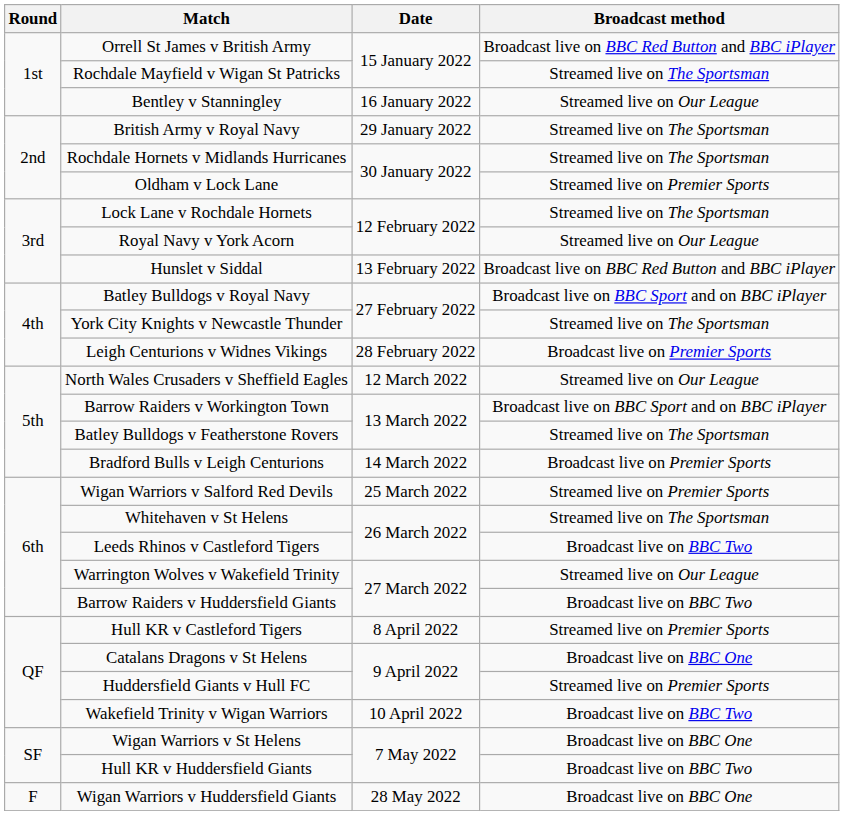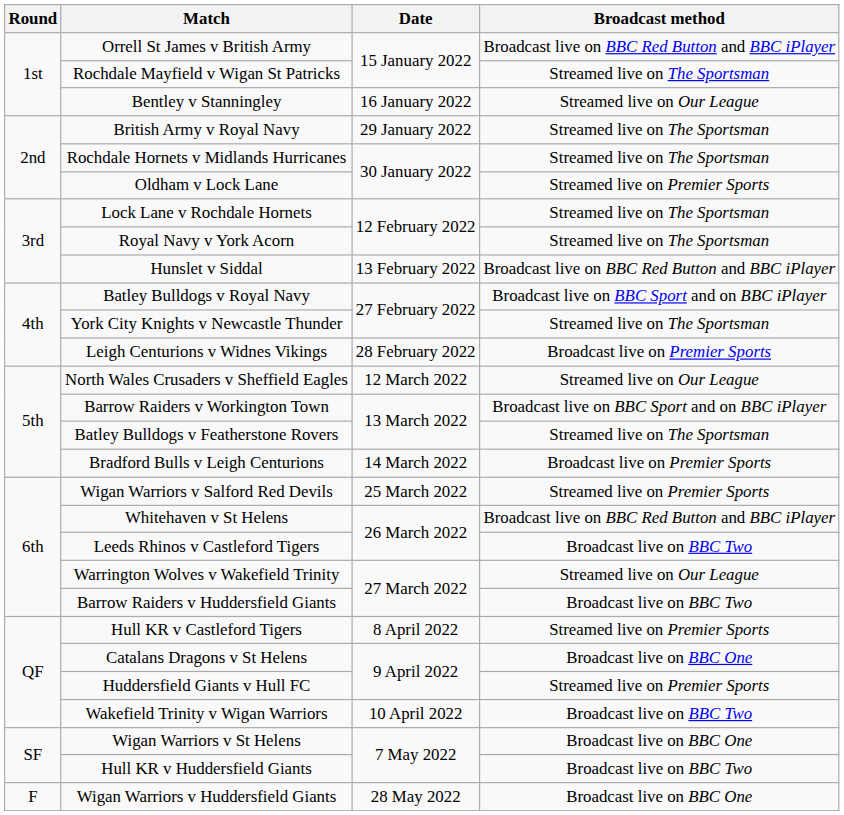 <table class="wikitable" style="border-collapse:collapse; font-size:90%; text-align:center">
 <tr>
 <th>Round</th>
 <th>Match</th>
 <th>Date</th>
 <th>Broadcast method</th>
 </tr>
 <tr>
 <td rowspan=3>1st</td>
 <td>Orrell St James v British Army</td>
 <td rowspan=2>15 January 2022</td>
 <td>Broadcast live on <em><a href='#'>BBC Red Button</a></em> and  <em><a href='#'>BBC iPlayer</a></em></td>
 </tr>
 <tr>
 <td>Rochdale Mayfield v Wigan St Patricks</td>
 <td>Streamed live on <em><a href='#'>The Sportsman</a></em></td>
 </tr>
 <tr>
 <td>Bentley v Stanningley</td>
 <td>16 January 2022</td>
 <td>Streamed live on <em>Our League</em></td>
 </tr>
 <tr>
 <td rowspan=3>2nd</td>
 <td>British Army v Royal Navy</td>
 <td>29 January 2022</td>
 <td>Streamed live on <em>The Sportsman</em></td>
 </tr>
 <tr>
 <td>Rochdale Hornets v Midlands Hurricanes</td>
 <td rowspan=2>30 January 2022</td>
 <td>Streamed live on <em>The Sportsman</em></td>
 </tr>
 <tr>
 <td>Oldham v Lock Lane</td>
 <td>Streamed live on <em>Premier Sports</em></td>
 </tr>
 <tr>
 <td rowspan=3>3rd</td>
 <td>Lock Lane v Rochdale Hornets</td>
 <td rowspan=2>12 February 2022</td>
 <td>Streamed live on <em>The Sportsman</em></td>
 </tr>
 <tr>
 <td>Royal Navy v York Acorn</td>
-<td>Streamed live on <em>Our League</em></td>
+<td>Streamed live on <em>The Sportsman</em></td>
 </tr>
 <tr>
 <td>Hunslet v Siddal</td>
 <td>13 February 2022</td>
 <td>Broadcast live on <em>BBC Red Button</em> and  <em>BBC iPlayer</em></td>
 </tr>
 <tr>
 <td rowspan=3>4th</td>
 <td>Batley Bulldogs v Royal Navy</td>
 <td rowspan=2>27 February 2022</td>
 <td>Broadcast live on <em><a href='#'>BBC Sport</a></em> and on <em>BBC iPlayer</em></td>
 </tr>
 <tr>
 <td>York City Knights v Newcastle Thunder</td>
 <td>Streamed live on <em>The Sportsman</em></td>
 </tr>
 <tr>
 <td>Leigh Centurions v Widnes Vikings</td>
 <td>28 February 2022</td>
 <td>Broadcast live on <em><a href='#'>Premier Sports</a></em></td>
 </tr>
 <tr>
 <td rowspan=4>5th</td>
 <td>North Wales Crusaders v Sheffield Eagles</td>
 <td>12 March 2022</td>
 <td>Streamed live on <em>Our League</em></td>
 </tr>
 <tr>
 <td>Barrow Raiders v Workington Town</td>
 <td rowspan=2>13 March 2022</td>
 <td>Broadcast live on <em>BBC Sport</em> and on <em>BBC iPlayer</em></td>
 </tr>
 <tr>
 <td>Batley Bulldogs v Featherstone Rovers</td>
 <td>Streamed live on <em>The Sportsman</em></td>
 </tr>
 <tr>
 <td>Bradford Bulls v Leigh Centurions</td>
 <td>14 March 2022</td>
 <td>Broadcast live on <em>Premier Sports</em></td>
 </tr>
 <tr>
 <td rowspan=5>6th</td>
 <td>Wigan Warriors v Salford Red Devils</td>
 <td>25 March 2022</td>
 <td>Streamed live on <em>Premier Sports</em></td>
 </tr>
 <tr>
 <td>Whitehaven v St Helens</td>
 <td rowspan=2>26 March 2022</td>
-<td>Streamed live on <em>The Sportsman</em></td>
+<td>Broadcast live on <em>BBC Red Button</em> and  <em>BBC iPlayer</em></td>
 </tr>
 <tr>
 <td>Leeds Rhinos v Castleford Tigers</td>
 <td>Broadcast live on <em><a href='#'>BBC Two</a></em></td>
 </tr>
 <tr>
 <td>Warrington Wolves v Wakefield Trinity</td>
 <td rowspan=2>27 March 2022</td>
 <td>Streamed live on <em>Our League</em></td>
 </tr>
 <tr>
 <td>Barrow Raiders v Huddersfield Giants</td>
 <td>Broadcast live on <em>BBC Two</em></td>
 </tr>
 <tr>
 <td rowspan=4>QF</td>
 <td>Hull KR v Castleford Tigers</td>
 <td>8 April 2022</td>
 <td>Streamed live on <em>Premier Sports</em></td>
 </tr>
 <tr>
 <td>Catalans Dragons v St Helens</td>
 <td rowspan=2>9 April 2022</td>
 <td>Broadcast live on <em><a href='#'>BBC One</a></em></td>
 </tr>
 <tr>
 <td>Huddersfield Giants v Hull FC</td>
 <td>Streamed live on <em>Premier Sports</em></td>
 </tr>
 <tr>
 <td>Wakefield Trinity v Wigan Warriors</td>
 <td>10 April 2022</td>
 <td>Broadcast live on <em><a href='#'>BBC Two</a></em></td>
 </tr>
 <tr>
 <td Rowspan=2>SF</td>
 <td>Wigan Warriors v St Helens</td>
 <td Rowspan=2>7 May 2022</td>
 <td>Broadcast live on <em>BBC One</em></td>
 </tr>
 <tr>
 <td>Hull KR v Huddersfield Giants</td>
 <td>Broadcast live on <em>BBC Two</em></td>
 </tr>
 <tr>
 <td>F</td>
 <td>Wigan Warriors v Huddersfield Giants</td>
 <td>28 May 2022</td>
 <td>Broadcast live on <em>BBC One</em></td>
 </tr>
 </table>
